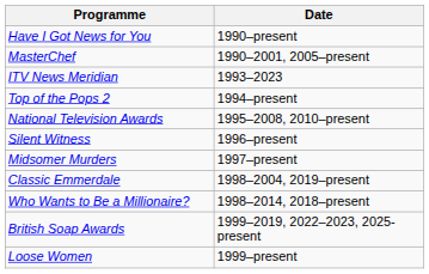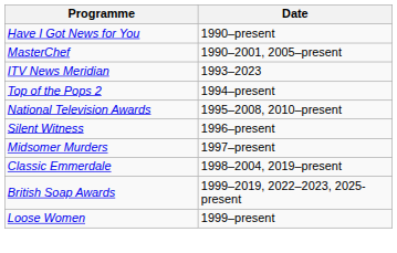 <table class="wikitable">
 <tr>
 <th width=250>Programme</th>
 <th width=250>Date</th>
 </tr>
 <tr>
 <td><em><a href='#'>Have I Got News for You</a></em></td>
 <td>1990–present</td>
 </tr>
 <tr>
 <td><em><a href='#'>MasterChef</a></em></td>
 <td>1990–2001, 2005–present</td>
 </tr>
 <tr>
 <td><em><a href='#'>ITV News Meridian</a></em></td>
 <td>1993–2023</td>
 </tr>
 <tr>
 <td><em><a href='#'>Top of the Pops 2</a></em></td>
 <td>1994–present</td>
 </tr>
 <tr>
 <td><em><a href='#'>National Television Awards</a></em></td>
 <td>1995–2008, 2010–present</td>
 </tr>
 <tr>
 <td><em><a href='#'>Silent Witness</a></em></td>
 <td>1996–present</td>
 </tr>
 <tr>
 <td><em><a href='#'>Midsomer Murders</a></em></td>
 <td>1997–present</td>
 </tr>
 <tr>
 <td><em><a href='#'>Classic Emmerdale</a></em></td>
 <td>1998–2004, 2019–present</td>
 </tr>
 <tr>
-<td><em><a href='#'>Who Wants to Be a Millionaire?</a></em></td>
-<td>1998–2014, 2018–present</td>
-</tr>
-<tr>
 <td><em><a href='#'>British Soap Awards</a></em></td>
 <td>1999–2019, 2022–2023, 2025-present</td>
 </tr>
 <tr>
 <td><em><a href='#'>Loose Women</a></em></td>
 <td>1999–present</td>
 </tr>
 </table>
